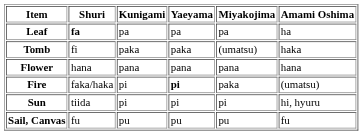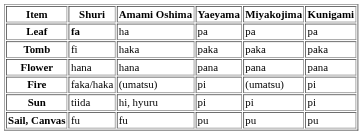 <table border="1" cellpadding="2" cellspacina"0">
 <tr>
 <th>Item</th>
 <th>Shuri</th>
-<th>Kunigami</th>
+<th>Amami Oshima</th>
 <th>Yaeyama</th>
 <th>Miyakojima</th>
-<th>Amami Oshima</th>
+<th>Kunigami</th>
 </tr>
 <tr>
 <th>Leaf</th>
 <td><strong>fa</strong></td>
+<td>ha</td>
 <td>pa</td>
 <td>pa</td>
 <td>pa</td>
-<td>ha</td>
 </tr>
 <tr>
 <th>Tomb</th>
 <td>fi</td>
+<td>haka</td>
 <td>paka</td>
 <td>paka</td>
-<td>(umatsu)</td>
-<td>haka</td>
+<td>paka</td>
 </tr>
 <tr>
 <th>Flower</th>
 <td>hana</td>
+<td>hana</td>
 <td>pana</td>
 <td>pana</td>
 <td>pana</td>
-<td>hana</td>
 </tr>
 <tr>
 <th>Fire</th>
 <td>faka/haka</td>
+<td>(umatsu)</td>
 <td>pi</td>
-<td><strong>pi</strong></td>
-<td>paka</td>
 <td>(umatsu)</td>
+<td>pi</td>
 </tr>
 <tr>
 <th>Sun</th>
 <td>tiida</td>
+<td>hi, hyuru</td>
 <td>pi</td>
 <td>pi</td>
 <td>pi</td>
-<td>hi, hyuru</td>
 </tr>
 <tr>
 <th>Sail, Canvas</th>
 <td>fu</td>
+<td>fu</td>
 <td>pu</td>
 <td>pu</td>
 <td>pu</td>
-<td>fu</td>
 </tr>
 </table>
